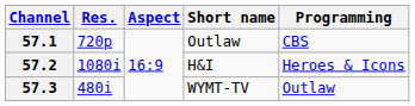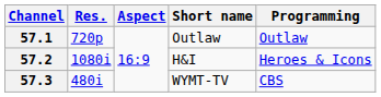 <table class="wikitable">
 <tr>
 <th scope="col"><a href='#'>Channel</a></th>
 <th scope="col"><a href='#'>Res.</a></th>
 <th scope="col"><a href='#'>Aspect</a></th>
 <th scope="col">Short name</th>
 <th scope="col">Programming</th>
 </tr>
 <tr>
 <th scope="row">57.1</th>
 <td><a href='#'>720p</a></td>
 <td rowspan="3"><a href='#'>16:9</a></td>
 <td>Outlaw</td>
-<td><a href='#'>CBS</a></td>
+<td><a href='#'>Outlaw</a></td>
 </tr>
 <tr>
 <th scope="row">57.2</th>
 <td><a href='#'>1080i</a></td>
 <td>H&I</td>
 <td><a href='#'>Heroes & Icons</a></td>
 </tr>
 <tr>
 <th scope="row">57.3</th>
 <td><a href='#'>480i</a></td>
 <td>WYMT-TV</td>
-<td><a href='#'>Outlaw</a></td>
+<td><a href='#'>CBS</a></td>
 </tr>
 </table>
